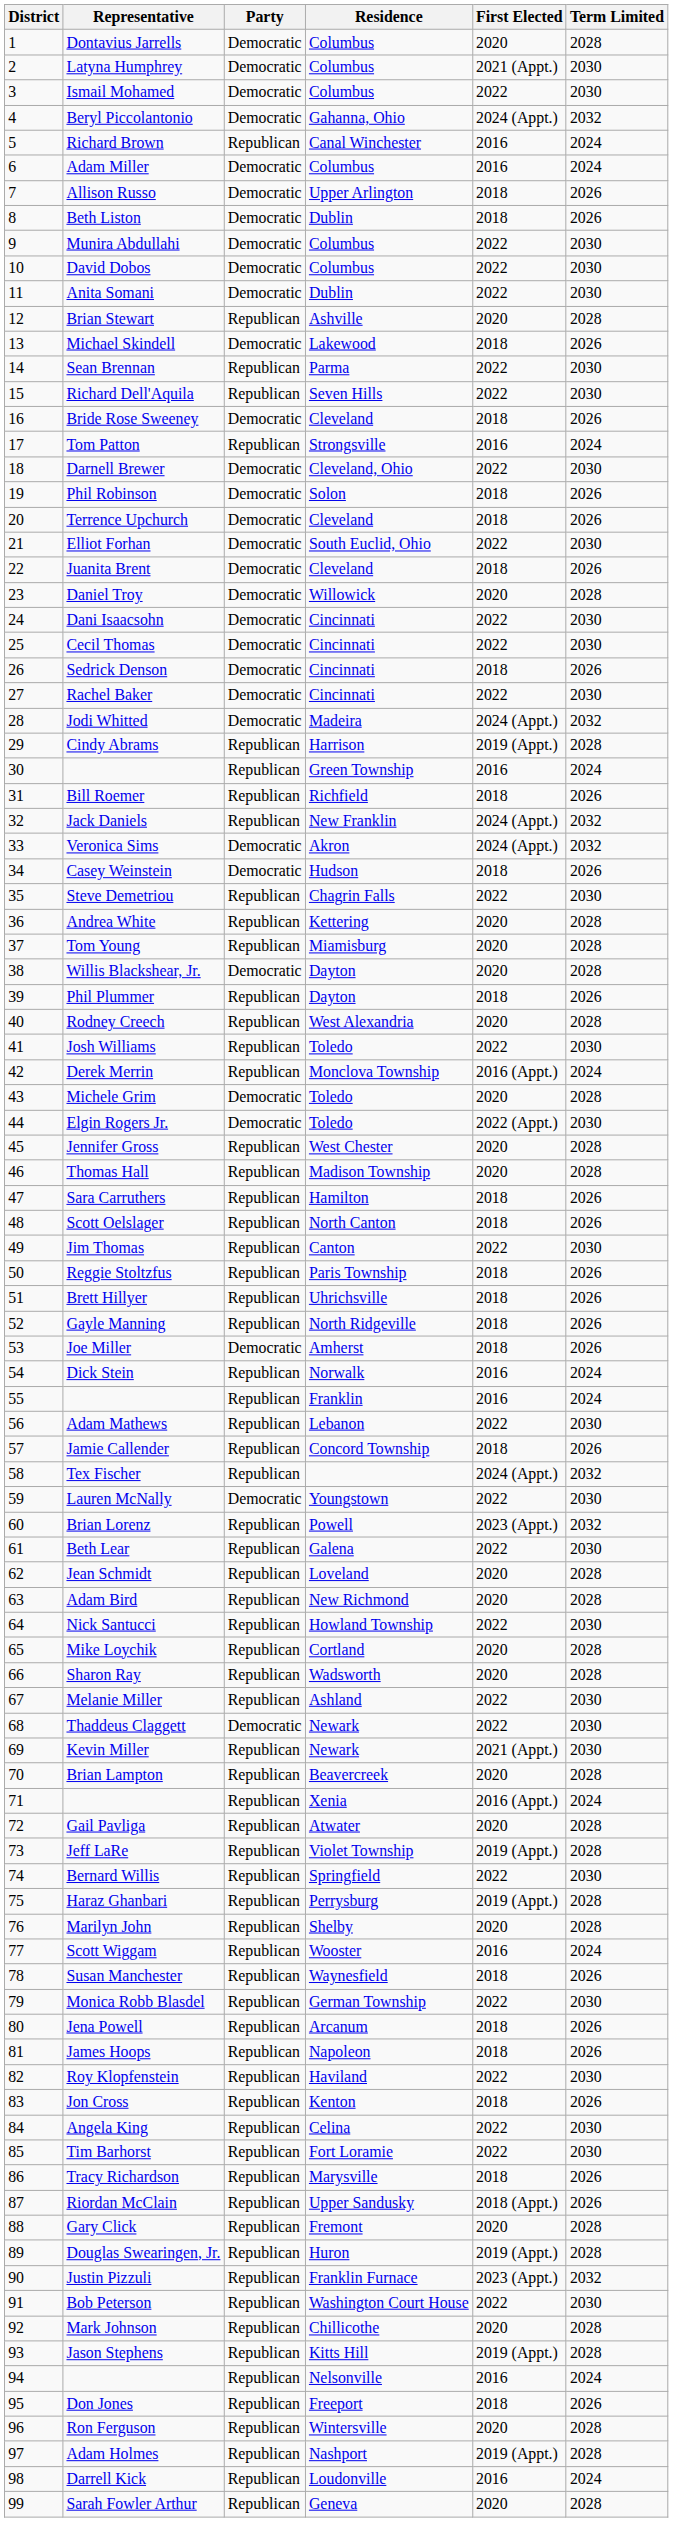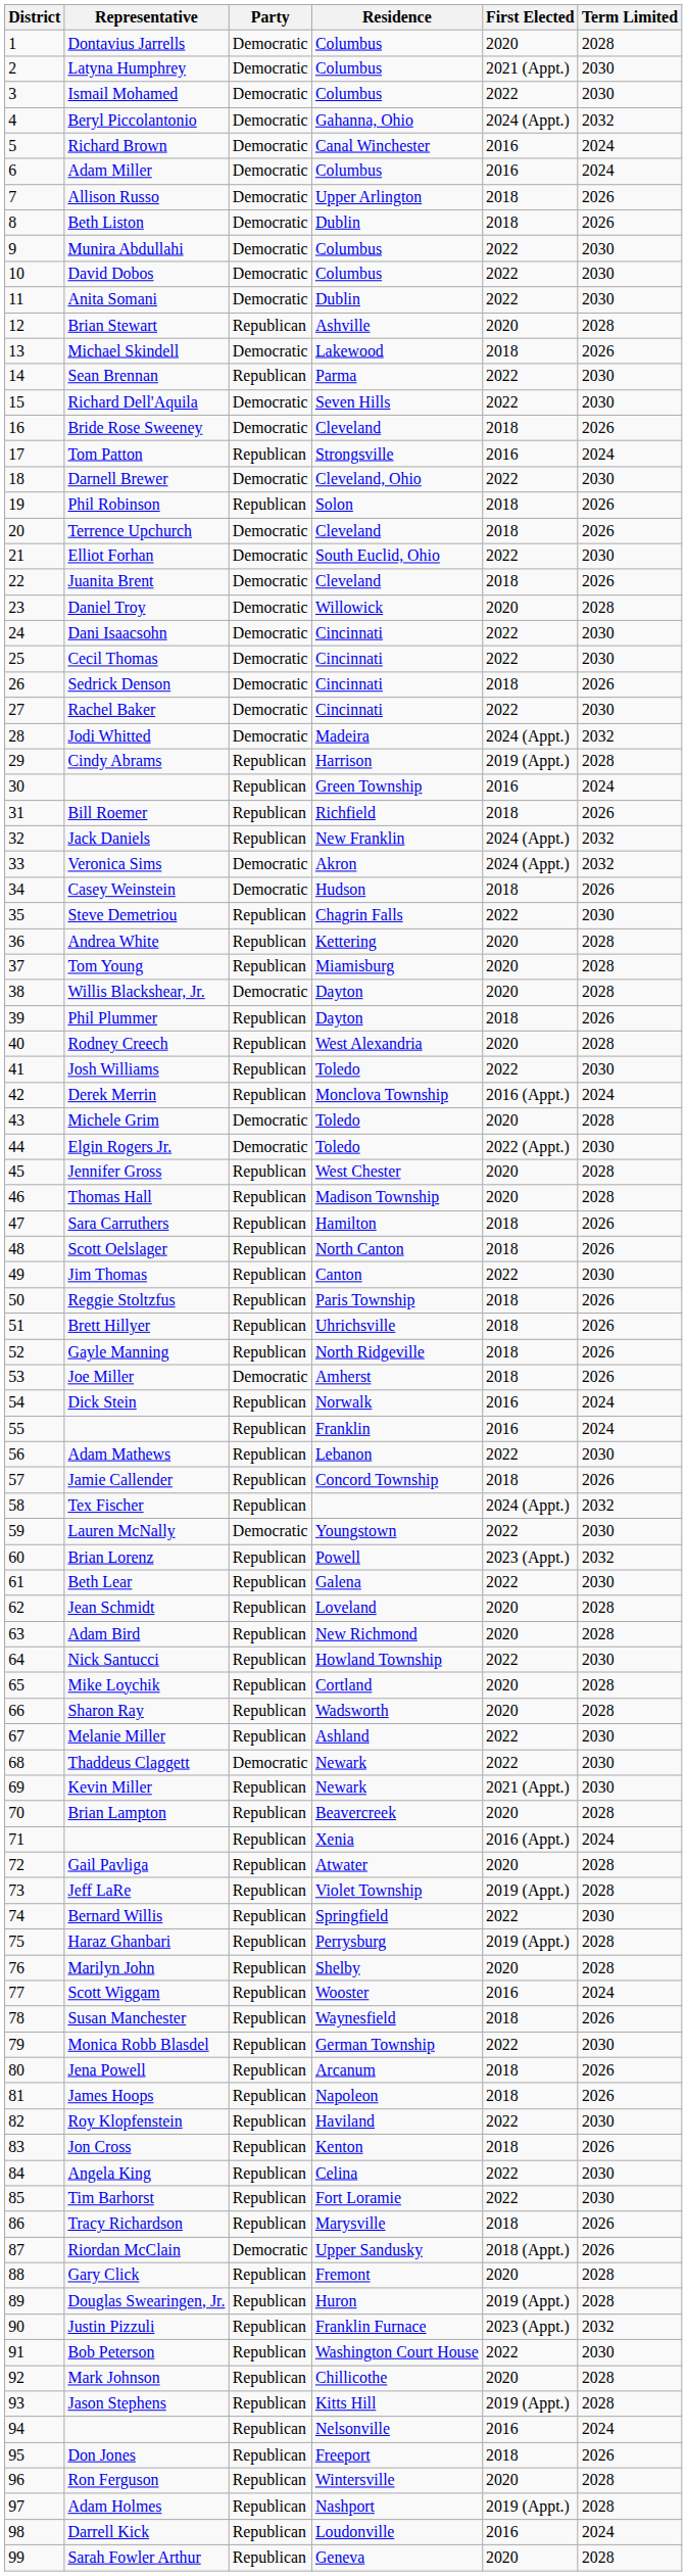 <table class="wikitable sortable">
 <tr>
 <th>District</th>
 <th>Representative</th>
 <th>Party</th>
 <th>Residence</th>
 <th>First Elected</th>
 <th>Term Limited</th>
 </tr>
 <tr>
 <td>1</td>
 <td><a href='#'>Dontavius Jarrells</a></td>
 <td>Democratic</td>
 <td><a href='#'>Columbus</a></td>
 <td>2020</td>
 <td>2028</td>
 </tr>
 <tr>
 <td>2</td>
 <td><a href='#'>Latyna Humphrey</a></td>
 <td>Democratic</td>
 <td><a href='#'>Columbus</a></td>
 <td>2021 (Appt.)</td>
 <td>2030</td>
 </tr>
 <tr>
 <td>3</td>
 <td><a href='#'>Ismail Mohamed</a></td>
 <td>Democratic</td>
 <td><a href='#'>Columbus</a></td>
 <td>2022</td>
 <td>2030</td>
 </tr>
 <tr>
 <td>4</td>
 <td><a href='#'>Beryl Piccolantonio</a></td>
 <td>Democratic</td>
 <td><a href='#'>Gahanna, Ohio</a></td>
 <td>2024 (Appt.)</td>
 <td>2032</td>
 </tr>
 <tr>
 <td>5</td>
 <td><a href='#'>Richard Brown</a></td>
-<td>Republican</td>
+<td>Democratic</td>
 <td><a href='#'>Canal Winchester</a></td>
 <td>2016</td>
 <td>2024</td>
 </tr>
 <tr>
 <td>6</td>
 <td><a href='#'>Adam Miller</a></td>
 <td>Democratic</td>
 <td><a href='#'>Columbus</a></td>
 <td>2016</td>
 <td>2024</td>
 </tr>
 <tr>
 <td>7</td>
 <td><a href='#'>Allison Russo</a></td>
 <td>Democratic</td>
 <td><a href='#'>Upper Arlington</a></td>
 <td>2018</td>
 <td>2026</td>
 </tr>
 <tr>
 <td>8</td>
 <td><a href='#'>Beth Liston</a></td>
 <td>Democratic</td>
 <td><a href='#'>Dublin</a></td>
 <td>2018</td>
 <td>2026</td>
 </tr>
 <tr>
 <td>9</td>
 <td><a href='#'>Munira Abdullahi</a></td>
 <td>Democratic</td>
 <td><a href='#'>Columbus</a></td>
 <td>2022</td>
 <td>2030</td>
 </tr>
 <tr>
 <td>10</td>
 <td><a href='#'>David Dobos</a></td>
 <td>Democratic</td>
 <td><a href='#'>Columbus</a></td>
 <td>2022</td>
 <td>2030</td>
 </tr>
 <tr>
 <td>11</td>
 <td><a href='#'>Anita Somani</a></td>
 <td>Democratic</td>
 <td><a href='#'>Dublin</a></td>
 <td>2022</td>
 <td>2030</td>
 </tr>
 <tr>
 <td>12</td>
 <td><a href='#'>Brian Stewart</a></td>
 <td>Republican</td>
 <td><a href='#'>Ashville</a></td>
 <td>2020</td>
 <td>2028</td>
 </tr>
 <tr>
 <td>13</td>
 <td><a href='#'>Michael Skindell</a></td>
 <td>Democratic</td>
 <td><a href='#'>Lakewood</a></td>
 <td>2018</td>
 <td>2026</td>
 </tr>
 <tr>
 <td>14</td>
 <td><a href='#'>Sean Brennan</a></td>
 <td>Republican</td>
 <td><a href='#'>Parma</a></td>
 <td>2022</td>
 <td>2030</td>
 </tr>
 <tr>
 <td>15</td>
 <td><a href='#'>Richard Dell'Aquila</a></td>
-<td>Republican</td>
+<td>Democratic</td>
 <td><a href='#'>Seven Hills</a></td>
 <td>2022</td>
 <td>2030</td>
 </tr>
 <tr>
 <td>16</td>
 <td><a href='#'>Bride Rose Sweeney</a></td>
 <td>Democratic</td>
 <td><a href='#'>Cleveland</a></td>
 <td>2018</td>
 <td>2026</td>
 </tr>
 <tr>
 <td>17</td>
 <td><a href='#'>Tom Patton</a></td>
 <td>Republican</td>
 <td><a href='#'>Strongsville</a></td>
 <td>2016</td>
 <td>2024</td>
 </tr>
 <tr>
 <td>18</td>
 <td><a href='#'>Darnell Brewer</a></td>
 <td>Democratic</td>
 <td><a href='#'>Cleveland, Ohio</a></td>
 <td>2022</td>
 <td>2030</td>
 </tr>
 <tr>
 <td>19</td>
 <td><a href='#'>Phil Robinson</a></td>
-<td>Democratic</td>
+<td>Republican</td>
 <td><a href='#'>Solon</a></td>
 <td>2018</td>
 <td>2026</td>
 </tr>
 <tr>
 <td>20</td>
 <td><a href='#'>Terrence Upchurch</a></td>
 <td>Democratic</td>
 <td><a href='#'>Cleveland</a></td>
 <td>2018</td>
 <td>2026</td>
 </tr>
 <tr>
 <td>21</td>
 <td><a href='#'>Elliot Forhan</a></td>
 <td>Democratic</td>
 <td><a href='#'>South Euclid, Ohio</a></td>
 <td>2022</td>
 <td>2030</td>
 </tr>
 <tr>
 <td>22</td>
 <td><a href='#'>Juanita Brent</a></td>
 <td>Democratic</td>
 <td><a href='#'>Cleveland</a></td>
 <td>2018</td>
 <td>2026</td>
 </tr>
 <tr>
 <td>23</td>
 <td><a href='#'>Daniel Troy</a></td>
 <td>Democratic</td>
 <td><a href='#'>Willowick</a></td>
 <td>2020</td>
 <td>2028</td>
 </tr>
 <tr>
 <td>24</td>
 <td><a href='#'>Dani Isaacsohn</a></td>
 <td>Democratic</td>
 <td><a href='#'>Cincinnati</a></td>
 <td>2022</td>
 <td>2030</td>
 </tr>
 <tr>
 <td>25</td>
 <td><a href='#'>Cecil Thomas</a></td>
 <td>Democratic</td>
 <td><a href='#'>Cincinnati</a></td>
 <td>2022</td>
 <td>2030</td>
 </tr>
 <tr>
 <td>26</td>
 <td><a href='#'>Sedrick Denson</a></td>
 <td>Democratic</td>
 <td><a href='#'>Cincinnati</a></td>
 <td>2018</td>
 <td>2026</td>
 </tr>
 <tr>
 <td>27</td>
 <td><a href='#'>Rachel Baker</a></td>
 <td>Democratic</td>
 <td><a href='#'>Cincinnati</a></td>
 <td>2022</td>
 <td>2030</td>
 </tr>
 <tr>
 <td>28</td>
 <td><a href='#'>Jodi Whitted</a></td>
 <td>Democratic</td>
 <td><a href='#'>Madeira</a></td>
 <td>2024 (Appt.)</td>
 <td>2032</td>
 </tr>
 <tr>
 <td>29</td>
 <td><a href='#'>Cindy Abrams</a></td>
 <td>Republican</td>
 <td><a href='#'>Harrison</a></td>
 <td>2019 (Appt.)</td>
 <td>2028</td>
 </tr>
 <tr>
 <td>30</td>
 <td></td>
 <td>Republican</td>
 <td><a href='#'>Green Township</a></td>
 <td>2016</td>
 <td>2024</td>
 </tr>
 <tr>
 <td>31</td>
 <td><a href='#'>Bill Roemer</a></td>
 <td>Republican</td>
 <td><a href='#'>Richfield</a></td>
 <td>2018</td>
 <td>2026</td>
 </tr>
 <tr>
 <td>32</td>
 <td><a href='#'>Jack Daniels</a></td>
 <td>Republican</td>
 <td><a href='#'>New Franklin</a></td>
 <td>2024 (Appt.)</td>
 <td>2032</td>
 </tr>
 <tr>
 <td>33</td>
 <td><a href='#'>Veronica Sims</a></td>
 <td>Democratic</td>
 <td><a href='#'>Akron</a></td>
 <td>2024 (Appt.)</td>
 <td>2032</td>
 </tr>
 <tr>
 <td>34</td>
 <td><a href='#'>Casey Weinstein</a></td>
 <td>Democratic</td>
 <td><a href='#'>Hudson</a></td>
 <td>2018</td>
 <td>2026</td>
 </tr>
 <tr>
 <td>35</td>
 <td><a href='#'>Steve Demetriou</a></td>
 <td>Republican</td>
 <td><a href='#'>Chagrin Falls</a></td>
 <td>2022</td>
 <td>2030</td>
 </tr>
 <tr>
 <td>36</td>
 <td><a href='#'>Andrea White</a></td>
 <td>Republican</td>
 <td><a href='#'>Kettering</a></td>
 <td>2020</td>
 <td>2028</td>
 </tr>
 <tr>
 <td>37</td>
 <td><a href='#'>Tom Young</a></td>
 <td>Republican</td>
 <td><a href='#'>Miamisburg</a></td>
 <td>2020</td>
 <td>2028</td>
 </tr>
 <tr>
 <td>38</td>
 <td><a href='#'>Willis Blackshear, Jr.</a></td>
 <td>Democratic</td>
 <td><a href='#'>Dayton</a></td>
 <td>2020</td>
 <td>2028</td>
 </tr>
 <tr>
 <td>39</td>
 <td><a href='#'>Phil Plummer</a></td>
 <td>Republican</td>
 <td><a href='#'>Dayton</a></td>
 <td>2018</td>
 <td>2026</td>
 </tr>
 <tr>
 <td>40</td>
 <td><a href='#'>Rodney Creech</a></td>
 <td>Republican</td>
 <td><a href='#'>West Alexandria</a></td>
 <td>2020</td>
 <td>2028</td>
 </tr>
 <tr>
 <td>41</td>
 <td><a href='#'>Josh Williams</a></td>
 <td>Republican</td>
 <td><a href='#'>Toledo</a></td>
 <td>2022</td>
 <td>2030</td>
 </tr>
 <tr>
 <td>42</td>
 <td><a href='#'>Derek Merrin</a></td>
 <td>Republican</td>
 <td><a href='#'>Monclova Township</a></td>
 <td>2016 (Appt.)</td>
 <td>2024</td>
 </tr>
 <tr>
 <td>43</td>
 <td><a href='#'>Michele Grim</a></td>
 <td>Democratic</td>
 <td><a href='#'>Toledo</a></td>
 <td>2020</td>
 <td>2028</td>
 </tr>
 <tr>
 <td>44</td>
 <td><a href='#'>Elgin Rogers Jr.</a></td>
 <td>Democratic</td>
 <td><a href='#'>Toledo</a></td>
 <td>2022 (Appt.)</td>
 <td>2030</td>
 </tr>
 <tr>
 <td>45</td>
 <td><a href='#'>Jennifer Gross</a></td>
 <td>Republican</td>
 <td><a href='#'>West Chester</a></td>
 <td>2020</td>
 <td>2028</td>
 </tr>
 <tr>
 <td>46</td>
 <td><a href='#'>Thomas Hall</a></td>
 <td>Republican</td>
 <td><a href='#'>Madison Township</a></td>
 <td>2020</td>
 <td>2028</td>
 </tr>
 <tr>
 <td>47</td>
 <td><a href='#'>Sara Carruthers</a></td>
 <td>Republican</td>
 <td><a href='#'>Hamilton</a></td>
 <td>2018</td>
 <td>2026</td>
 </tr>
 <tr>
 <td>48</td>
 <td><a href='#'>Scott Oelslager</a></td>
 <td>Republican</td>
 <td><a href='#'>North Canton</a></td>
 <td>2018</td>
 <td>2026</td>
 </tr>
 <tr>
 <td>49</td>
 <td><a href='#'>Jim Thomas</a></td>
 <td>Republican</td>
 <td><a href='#'>Canton</a></td>
 <td>2022</td>
 <td>2030</td>
 </tr>
 <tr>
 <td>50</td>
 <td><a href='#'>Reggie Stoltzfus</a></td>
 <td>Republican</td>
 <td><a href='#'>Paris Township</a></td>
 <td>2018</td>
 <td>2026</td>
 </tr>
 <tr>
 <td>51</td>
 <td><a href='#'>Brett Hillyer</a></td>
 <td>Republican</td>
 <td><a href='#'>Uhrichsville</a></td>
 <td>2018</td>
 <td>2026</td>
 </tr>
 <tr>
 <td>52</td>
 <td><a href='#'>Gayle Manning</a></td>
 <td>Republican</td>
 <td><a href='#'>North Ridgeville</a></td>
 <td>2018</td>
 <td>2026</td>
 </tr>
 <tr>
 <td>53</td>
 <td><a href='#'>Joe Miller</a></td>
 <td>Democratic</td>
 <td><a href='#'>Amherst</a></td>
 <td>2018</td>
 <td>2026</td>
 </tr>
 <tr>
 <td>54</td>
 <td><a href='#'>Dick Stein</a></td>
 <td>Republican</td>
 <td><a href='#'>Norwalk</a></td>
 <td>2016</td>
 <td>2024</td>
 </tr>
 <tr>
 <td>55</td>
 <td></td>
 <td>Republican</td>
 <td><a href='#'>Franklin</a></td>
 <td>2016</td>
 <td>2024</td>
 </tr>
 <tr>
 <td>56</td>
 <td><a href='#'>Adam Mathews</a></td>
 <td>Republican</td>
 <td><a href='#'>Lebanon</a></td>
 <td>2022</td>
 <td>2030</td>
 </tr>
 <tr>
 <td>57</td>
 <td><a href='#'>Jamie Callender</a></td>
 <td>Republican</td>
 <td><a href='#'>Concord Township</a></td>
 <td>2018</td>
 <td>2026</td>
 </tr>
 <tr>
 <td>58</td>
 <td><a href='#'>Tex Fischer</a></td>
 <td>Republican</td>
 <td></td>
 <td>2024 (Appt.)</td>
 <td>2032</td>
 </tr>
 <tr>
 <td>59</td>
 <td><a href='#'>Lauren McNally</a></td>
 <td>Democratic</td>
 <td><a href='#'>Youngstown</a></td>
 <td>2022</td>
 <td>2030</td>
 </tr>
 <tr>
 <td>60</td>
 <td><a href='#'>Brian Lorenz</a></td>
 <td>Republican</td>
 <td><a href='#'>Powell</a></td>
 <td>2023 (Appt.)</td>
 <td>2032</td>
 </tr>
 <tr>
 <td>61</td>
 <td><a href='#'>Beth Lear</a></td>
 <td>Republican</td>
 <td><a href='#'>Galena</a></td>
 <td>2022</td>
 <td>2030</td>
 </tr>
 <tr>
 <td>62</td>
 <td><a href='#'>Jean Schmidt</a></td>
 <td>Republican</td>
 <td><a href='#'>Loveland</a></td>
 <td>2020</td>
 <td>2028</td>
 </tr>
 <tr>
 <td>63</td>
 <td><a href='#'>Adam Bird</a></td>
 <td>Republican</td>
 <td><a href='#'>New Richmond</a></td>
 <td>2020</td>
 <td>2028</td>
 </tr>
 <tr>
 <td>64</td>
 <td><a href='#'>Nick Santucci</a></td>
 <td>Republican</td>
 <td><a href='#'>Howland Township</a></td>
 <td>2022</td>
 <td>2030</td>
 </tr>
 <tr>
 <td>65</td>
 <td><a href='#'>Mike Loychik</a></td>
 <td>Republican</td>
 <td><a href='#'>Cortland</a></td>
 <td>2020</td>
 <td>2028</td>
 </tr>
 <tr>
 <td>66</td>
 <td><a href='#'>Sharon Ray</a></td>
 <td>Republican</td>
 <td><a href='#'>Wadsworth</a></td>
 <td>2020</td>
 <td>2028</td>
 </tr>
 <tr>
 <td>67</td>
 <td><a href='#'>Melanie Miller</a></td>
 <td>Republican</td>
 <td><a href='#'>Ashland</a></td>
 <td>2022</td>
 <td>2030</td>
 </tr>
 <tr>
 <td>68</td>
 <td><a href='#'>Thaddeus Claggett</a></td>
 <td>Democratic</td>
 <td><a href='#'>Newark</a></td>
 <td>2022</td>
 <td>2030</td>
 </tr>
 <tr>
 <td>69</td>
 <td><a href='#'>Kevin Miller</a></td>
 <td>Republican</td>
 <td><a href='#'>Newark</a></td>
 <td>2021 (Appt.)</td>
 <td>2030</td>
 </tr>
 <tr>
 <td>70</td>
 <td><a href='#'>Brian Lampton</a></td>
 <td>Republican</td>
 <td><a href='#'>Beavercreek</a></td>
 <td>2020</td>
 <td>2028</td>
 </tr>
 <tr>
 <td>71</td>
 <td></td>
 <td>Republican</td>
 <td><a href='#'>Xenia</a></td>
 <td>2016 (Appt.)</td>
 <td>2024</td>
 </tr>
 <tr>
 <td>72</td>
 <td><a href='#'>Gail Pavliga</a></td>
 <td>Republican</td>
 <td><a href='#'>Atwater</a></td>
 <td>2020</td>
 <td>2028</td>
 </tr>
 <tr>
 <td>73</td>
 <td><a href='#'>Jeff LaRe</a></td>
 <td>Republican</td>
 <td><a href='#'>Violet Township</a></td>
 <td>2019 (Appt.)</td>
 <td>2028</td>
 </tr>
 <tr>
 <td>74</td>
 <td><a href='#'>Bernard Willis</a></td>
 <td>Republican</td>
 <td><a href='#'>Springfield</a></td>
 <td>2022</td>
 <td>2030</td>
 </tr>
 <tr>
 <td>75</td>
 <td><a href='#'>Haraz Ghanbari</a></td>
 <td>Republican</td>
 <td><a href='#'>Perrysburg</a></td>
 <td>2019 (Appt.)</td>
 <td>2028</td>
 </tr>
 <tr>
 <td>76</td>
 <td><a href='#'>Marilyn John</a></td>
 <td>Republican</td>
 <td><a href='#'>Shelby</a></td>
 <td>2020</td>
 <td>2028</td>
 </tr>
 <tr>
 <td>77</td>
 <td><a href='#'>Scott Wiggam</a></td>
 <td>Republican</td>
 <td><a href='#'>Wooster</a></td>
 <td>2016</td>
 <td>2024</td>
 </tr>
 <tr>
 <td>78</td>
 <td><a href='#'>Susan Manchester</a></td>
 <td>Republican</td>
 <td><a href='#'>Waynesfield</a></td>
 <td>2018</td>
 <td>2026</td>
 </tr>
 <tr>
 <td>79</td>
 <td><a href='#'>Monica Robb Blasdel</a></td>
 <td>Republican</td>
 <td><a href='#'>German Township</a></td>
 <td>2022</td>
 <td>2030</td>
 </tr>
 <tr>
 <td>80</td>
 <td><a href='#'>Jena Powell</a></td>
 <td>Republican</td>
 <td><a href='#'>Arcanum</a></td>
 <td>2018</td>
 <td>2026</td>
 </tr>
 <tr>
 <td>81</td>
 <td><a href='#'>James Hoops</a></td>
 <td>Republican</td>
 <td><a href='#'>Napoleon</a></td>
 <td>2018</td>
 <td>2026</td>
 </tr>
 <tr>
 <td>82</td>
 <td><a href='#'>Roy Klopfenstein</a></td>
 <td>Republican</td>
 <td><a href='#'>Haviland</a></td>
 <td>2022</td>
 <td>2030</td>
 </tr>
 <tr>
 <td>83</td>
 <td><a href='#'>Jon Cross</a></td>
 <td>Republican</td>
 <td><a href='#'>Kenton</a></td>
 <td>2018</td>
 <td>2026</td>
 </tr>
 <tr>
 <td>84</td>
 <td><a href='#'>Angela King</a></td>
 <td>Republican</td>
 <td><a href='#'>Celina</a></td>
 <td>2022</td>
 <td>2030</td>
 </tr>
 <tr>
 <td>85</td>
 <td><a href='#'>Tim Barhorst</a></td>
 <td>Republican</td>
 <td><a href='#'>Fort Loramie</a></td>
 <td>2022</td>
 <td>2030</td>
 </tr>
 <tr>
 <td>86</td>
 <td><a href='#'>Tracy Richardson</a></td>
 <td>Republican</td>
 <td><a href='#'>Marysville</a></td>
 <td>2018</td>
 <td>2026</td>
 </tr>
 <tr>
 <td>87</td>
 <td><a href='#'>Riordan McClain</a></td>
-<td>Republican</td>
+<td>Democratic</td>
 <td><a href='#'>Upper Sandusky</a></td>
 <td>2018 (Appt.)</td>
 <td>2026</td>
 </tr>
 <tr>
 <td>88</td>
 <td><a href='#'>Gary Click</a></td>
 <td>Republican</td>
 <td><a href='#'>Fremont</a></td>
 <td>2020</td>
 <td>2028</td>
 </tr>
 <tr>
 <td>89</td>
 <td><a href='#'>Douglas Swearingen, Jr.</a></td>
 <td>Republican</td>
 <td><a href='#'>Huron</a></td>
 <td>2019 (Appt.)</td>
 <td>2028</td>
 </tr>
 <tr>
 <td>90</td>
 <td><a href='#'>Justin Pizzuli</a></td>
 <td>Republican</td>
 <td><a href='#'>Franklin Furnace</a></td>
 <td>2023 (Appt.)</td>
 <td>2032</td>
 </tr>
 <tr>
 <td>91</td>
 <td><a href='#'>Bob Peterson</a></td>
 <td>Republican</td>
 <td><a href='#'>Washington Court House</a></td>
 <td>2022</td>
 <td>2030</td>
 </tr>
 <tr>
 <td>92</td>
 <td><a href='#'>Mark Johnson</a></td>
 <td>Republican</td>
 <td><a href='#'>Chillicothe</a></td>
 <td>2020</td>
 <td>2028</td>
 </tr>
 <tr>
 <td>93</td>
 <td><a href='#'>Jason Stephens</a></td>
 <td>Republican</td>
 <td><a href='#'>Kitts Hill</a></td>
 <td>2019 (Appt.)</td>
 <td>2028</td>
 </tr>
 <tr>
 <td>94</td>
 <td></td>
 <td>Republican</td>
 <td><a href='#'>Nelsonville</a></td>
 <td>2016</td>
 <td>2024</td>
 </tr>
 <tr>
 <td>95</td>
 <td><a href='#'>Don Jones</a></td>
 <td>Republican</td>
 <td><a href='#'>Freeport</a></td>
 <td>2018</td>
 <td>2026</td>
 </tr>
 <tr>
 <td>96</td>
 <td><a href='#'>Ron Ferguson</a></td>
 <td>Republican</td>
 <td><a href='#'>Wintersville</a></td>
 <td>2020</td>
 <td>2028</td>
 </tr>
 <tr>
 <td>97</td>
 <td><a href='#'>Adam Holmes</a></td>
 <td>Republican</td>
 <td><a href='#'>Nashport</a></td>
 <td>2019 (Appt.)</td>
 <td>2028</td>
 </tr>
 <tr>
 <td>98</td>
 <td><a href='#'>Darrell Kick</a></td>
 <td>Republican</td>
 <td><a href='#'>Loudonville</a></td>
 <td>2016</td>
 <td>2024</td>
 </tr>
 <tr>
 <td>99</td>
 <td><a href='#'>Sarah Fowler Arthur</a></td>
 <td>Republican</td>
 <td><a href='#'>Geneva</a></td>
 <td>2020</td>
 <td>2028</td>
 </tr>
 </table>
